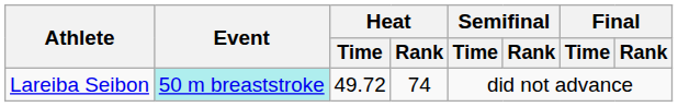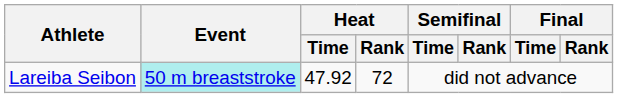 <table class=wikitable style="font-size:90%">
 <tr>
 <th rowspan="2">Athlete</th>
 <th rowspan="2">Event</th>
 <th colspan="2">Heat</th>
 <th colspan="2">Semifinal</th>
 <th colspan="2">Final</th>
 </tr>
 <tr style="font-size:95%">
 <th>Time</th>
 <th>Rank</th>
 <th>Time</th>
 <th>Rank</th>
 <th>Time</th>
 <th>Rank</th>
 </tr>
 <tr align=center>
 <td align=left><a href='#'>Lareiba Seibon</a></td>
 <td align=left style="background: paleturquoise;"><a href='#'>50 m breaststroke</a></td>
-<td>49.72</td>
-<td>74</td>
+<td>47.92</td>
+<td>72</td>
 <td colspan=4>did not advance</td>
 </tr>
 </table>
